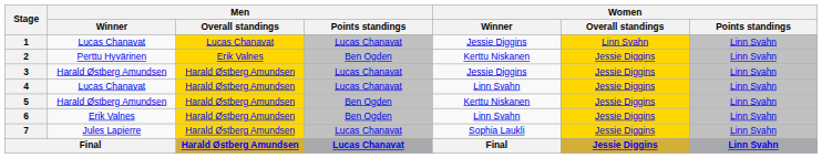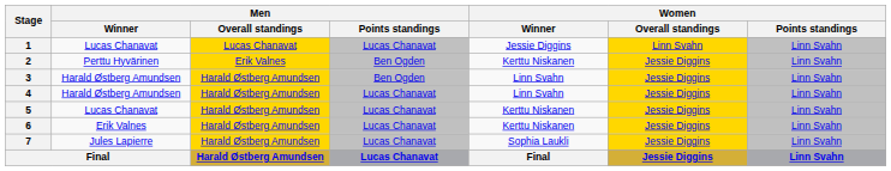 <table class="wikitable" style="text-align: center; font-size:smaller;">
 <tr>
 <th scope="col" style="width:5%;" rowspan="2">Stage</th>
 <th scope="col" style="width:45%;" colspan="3">Men</th>
 <th scope="col" style="width:45%;" colspan="3">Women</th>
 </tr>
 <tr>
 <th scope="col" style="width:15%;">Winner</th>
 <th scope="col" style="width:15%;">Overall standings<br></th>
 <th scope="col" style="width:15%;">Points standings<br></th>
 <th scope="col" style="width:15%;">Winner</th>
 <th scope="col" style="width:15%;">Overall standings<br></th>
 <th scope="col" style="width:15%;">Points standings<br></th>
 </tr>
 <tr>
 <th scope="row">1</th>
 <td><a href='#'>Lucas Chanavat</a></td>
 <td style="background:gold;"><a href='#'>Lucas Chanavat</a></td>
 <td style="background:silver;"><a href='#'>Lucas Chanavat</a></td>
 <td><a href='#'>Jessie Diggins</a></td>
 <td style="background:gold;"><a href='#'>Linn Svahn</a></td>
 <td style="background:silver;"><a href='#'>Linn Svahn</a></td>
 </tr>
 <tr>
 <th scope="row">2</th>
 <td><a href='#'>Perttu Hyvärinen</a></td>
 <td style="background:gold;"><a href='#'>Erik Valnes</a></td>
 <td style="background:silver;"><a href='#'>Ben Ogden</a></td>
 <td><a href='#'>Kerttu Niskanen</a></td>
 <td style="background:gold;"><a href='#'>Jessie Diggins</a></td>
 <td style="background:silver;"><a href='#'>Linn Svahn</a></td>
 </tr>
 <tr>
 <th scope="row">3</th>
 <td><a href='#'>Harald Østberg Amundsen</a></td>
 <td style="background:gold;"><a href='#'>Harald Østberg Amundsen</a></td>
-<td style="background:silver;"><a href='#'>Lucas Chanavat</a></td>
-<td><a href='#'>Jessie Diggins</a></td>
+<td style="background:silver;"><a href='#'>Ben Ogden</a></td>
+<td><a href='#'>Linn Svahn</a></td>
 <td style="background:gold;"><a href='#'>Jessie Diggins</a></td>
 <td style="background:silver;"><a href='#'>Linn Svahn</a></td>
 </tr>
 <tr>
 <th scope="row">4</th>
-<td><a href='#'>Lucas Chanavat</a></td>
+<td><a href='#'>Harald Østberg Amundsen</a></td>
 <td style="background:gold;"><a href='#'>Harald Østberg Amundsen</a></td>
 <td style="background:silver;"><a href='#'>Lucas Chanavat</a></td>
 <td><a href='#'>Linn Svahn</a></td>
 <td style="background:gold;"><a href='#'>Jessie Diggins</a></td>
 <td style="background:silver;"><a href='#'>Linn Svahn</a></td>
 </tr>
 <tr>
 <th scope="row">5</th>
-<td><a href='#'>Harald Østberg Amundsen</a></td>
+<td><a href='#'>Lucas Chanavat</a></td>
 <td style="background:gold;"><a href='#'>Harald Østberg Amundsen</a></td>
-<td style="background:silver;"><a href='#'>Ben Ogden</a></td>
+<td style="background:silver;"><a href='#'>Lucas Chanavat</a></td>
 <td><a href='#'>Kerttu Niskanen</a></td>
 <td style="background:gold;"><a href='#'>Jessie Diggins</a></td>
 <td style="background:silver;"><a href='#'>Linn Svahn</a></td>
 </tr>
 <tr>
 <th scope="row">6</th>
 <td><a href='#'>Erik Valnes</a></td>
 <td style="background:gold;"><a href='#'>Harald Østberg Amundsen</a></td>
-<td style="background:silver;"><a href='#'>Ben Ogden</a></td>
-<td><a href='#'>Linn Svahn</a></td>
+<td style="background:silver;"><a href='#'>Lucas Chanavat</a></td>
+<td><a href='#'>Kerttu Niskanen</a></td>
 <td style="background:gold;"><a href='#'>Jessie Diggins</a></td>
 <td style="background:silver;"><a href='#'>Linn Svahn</a></td>
 </tr>
 <tr>
 <th scope="row">7</th>
 <td><a href='#'>Jules Lapierre</a></td>
 <td style="background:gold;"><a href='#'>Harald Østberg Amundsen</a></td>
 <td style="background:silver;"><a href='#'>Lucas Chanavat</a></td>
 <td><a href='#'>Sophia Laukli</a></td>
 <td style="background:gold;"><a href='#'>Jessie Diggins</a></td>
 <td style="background:silver;"><a href='#'>Linn Svahn</a></td>
 </tr>
 <tr>
 <th colspan="2">Final</th>
 <td style="background:#D4AF37;"><strong><a href='#'>Harald Østberg Amundsen</a></strong></td>
 <td style="background:#A8A9AD;"><strong><a href='#'>Lucas Chanavat</a></strong></td>
 <th>Final</th>
 <td style="background:#D4AF37;"><strong><a href='#'>Jessie Diggins</a></strong></td>
 <td style="background:#A8A9AD;"><strong><a href='#'>Linn Svahn</a></strong></td>
 </tr>
 </table>
